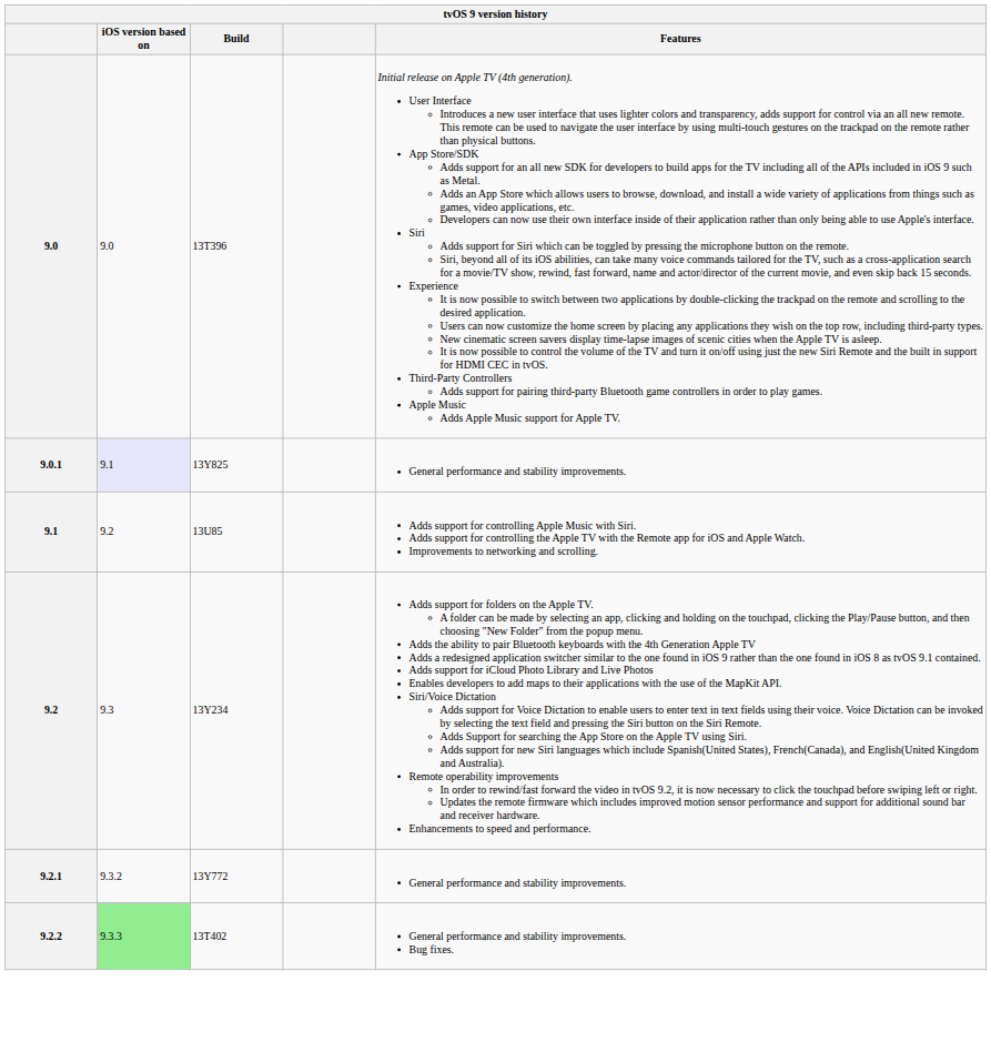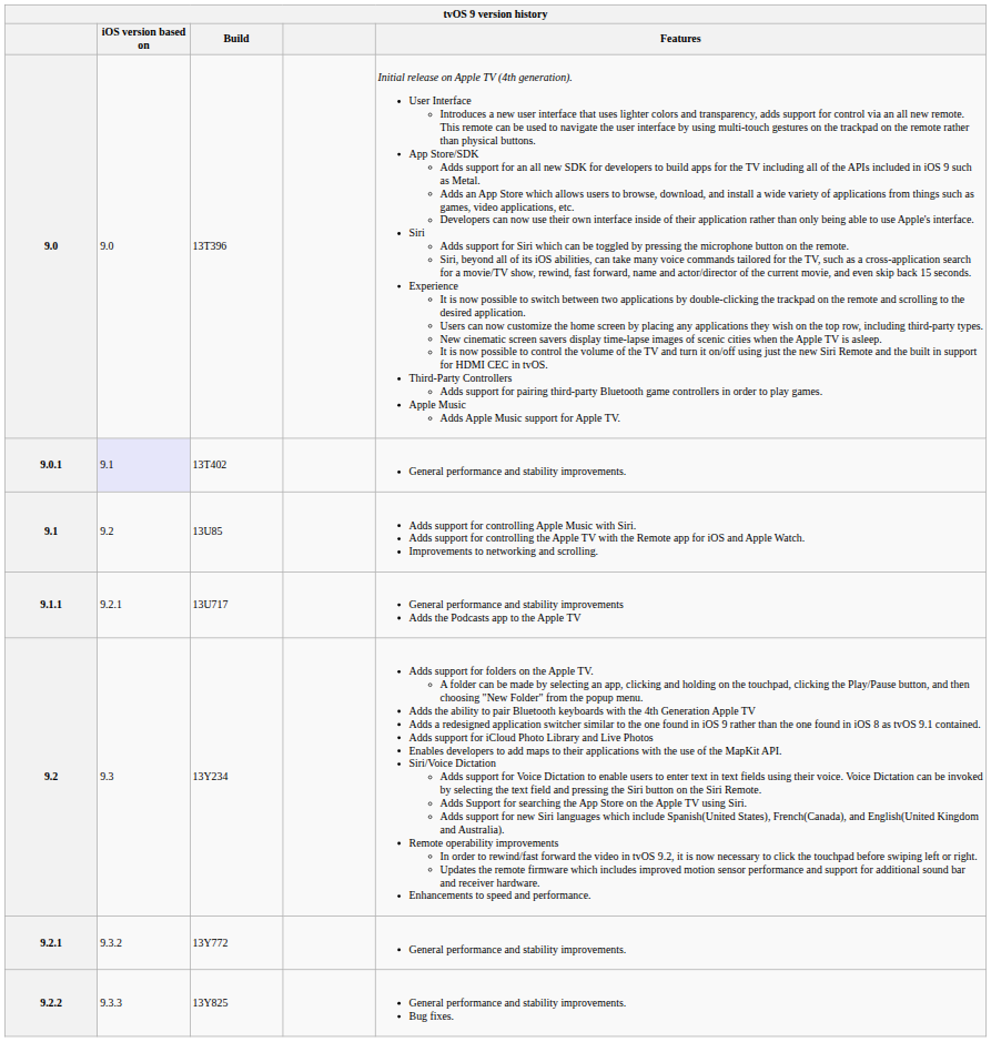 <table class="wikitable mw-collapsible mw-collapsed" style="width:100%; font-size:88%;">
 <tr>
 <th colspan="5">tvOS 9 version history</th>
 </tr>
 <tr>
 <th style="width:8em;"></th>
 <th style="width:8em;">iOS version based on</th>
 <th style="width:8em;">Build</th>
 <th style="width:8em;"></th>
 <th>Features</th>
 </tr>
 <tr>
 <th>9.0</th>
 <td>9.0</td>
 <td>13T396</td>
 <td></td>
 <td><br><em>Initial release on Apple TV (4th generation).</em><ul><li>User Interface<ul><li>Introduces a new user interface that uses lighter colors and transparency, adds support for control via an all new remote. This remote can be used to navigate the user interface by using multi-touch gestures on the trackpad on the remote rather than physical buttons.</li></ul></li><li>App Store/SDK<ul><li>Adds support for an all new SDK for developers to build apps for the TV including all of the APIs included in iOS 9 such as Metal.</li><li>Adds an App Store which allows users to browse, download, and install a wide variety of applications from things such as games, video applications, etc.</li><li>Developers can now use their own interface inside of their application rather than only being able to use Apple's interface.</li></ul></li><li>Siri<ul><li>Adds support for Siri which can be toggled by pressing the microphone button on the remote.</li><li>Siri, beyond all of its iOS abilities, can take many voice commands tailored for the TV, such as a cross-application search for a movie/TV show, rewind, fast forward, name and actor/director of the current movie, and even skip back 15 seconds.</li></ul></li><li>Experience<ul><li>It is now possible to switch between two applications by double-clicking the trackpad on the remote and scrolling to the desired application.</li><li>Users can now customize the home screen by placing any applications they wish on the top row, including third-party types.</li><li>New cinematic screen savers display time-lapse images of scenic cities when the Apple TV is asleep.</li><li>It is now possible to control the volume of the TV and turn it on/off using just the new Siri Remote and the built in support for HDMI CEC in tvOS.</li></ul></li><li>Third-Party Controllers<ul><li>Adds support for pairing third-party Bluetooth game controllers in order to play games.</li></ul></li><li>Apple Music<ul><li>Adds Apple Music support for Apple TV.</li></ul></li></ul></td>
 </tr>
 <tr>
 <th>9.0.1</th>
 <td style="background: lavender;">9.1</td>
-<td>13Y825</td>
+<td>13T402</td>
 <td></td>
 <td><br><ul><li>General performance and stability improvements.</li></ul></td>
 </tr>
 <tr>
 <th>9.1</th>
 <td>9.2</td>
 <td>13U85</td>
 <td></td>
 <td><br><ul><li>Adds support for controlling Apple Music with Siri.</li><li>Adds support for controlling the Apple TV with the Remote app for iOS and Apple Watch.</li><li>Improvements to networking and scrolling.</li></ul></td>
+</tr>
+<tr>
+<th>9.1.1</th>
+<td>9.2.1</td>
+<td>13U717</td>
+<td></td>
+<td><br><ul><li>General performance and stability improvements</li><li>Adds the Podcasts app to the Apple TV</li></ul></td>
 </tr>
 <tr>
 <th>9.2</th>
 <td>9.3</td>
 <td>13Y234</td>
 <td></td>
 <td><br><ul><li>Adds support for folders on the Apple TV.<ul><li>A folder can be made by selecting an app, clicking and holding on the touchpad, clicking the Play/Pause button, and then choosing "New Folder" from the popup menu.</li></ul></li><li>Adds the ability to pair Bluetooth keyboards with the 4th Generation Apple TV</li><li>Adds a redesigned application switcher similar to the one found in iOS 9 rather than the one found in iOS 8 as tvOS 9.1 contained.</li><li>Adds support for iCloud Photo Library and Live Photos</li><li>Enables developers to add maps to their applications with the use of the MapKit API.</li><li>Siri/Voice Dictation<ul><li>Adds support for Voice Dictation to enable users to enter text in text fields using their voice. Voice Dictation can be invoked by selecting the text field and pressing the Siri button on the Siri Remote.</li><li>Adds Support for searching the App Store on the Apple TV using Siri.</li><li>Adds support for new Siri languages which include Spanish(United States), French(Canada), and English(United Kingdom and Australia).</li></ul></li><li>Remote operability improvements<ul><li>In order to rewind/fast forward the video in tvOS 9.2, it is now necessary to click the touchpad before swiping left or right.</li><li>Updates the remote firmware which includes improved motion sensor performance and support for additional sound bar and receiver hardware.</li></ul></li><li>Enhancements to speed and performance.</li></ul></td>
 </tr>
 <tr>
 <th>9.2.1</th>
 <td>9.3.2</td>
 <td>13Y772</td>
 <td></td>
 <td><br><ul><li>General performance and stability improvements.</li></ul></td>
 </tr>
 <tr>
 <th>9.2.2</th>
-<td style="background: lightgreen;">9.3.3</td>
-<td>13T402</td>
+<td>9.3.3</td>
+<td>13Y825</td>
 <td></td>
 <td><br><ul><li>General performance and stability improvements.</li><li>Bug fixes.</li></ul></td>
 </tr>
 </table>
